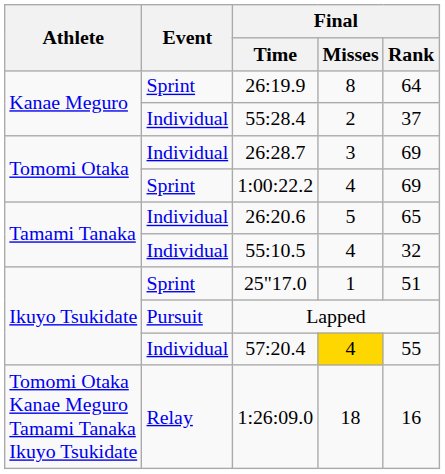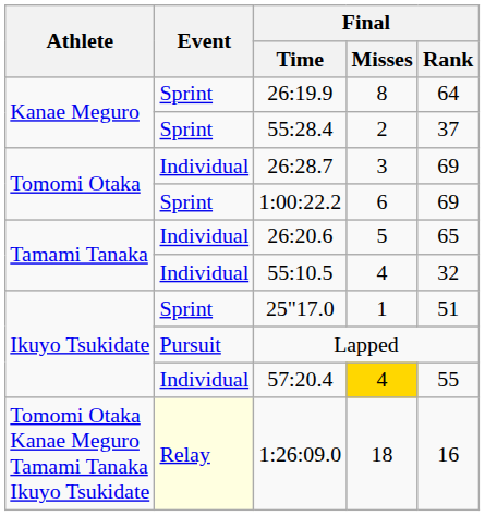 <table class="wikitable" style="font-size:90%">
 <tr>
 <th rowspan="2">Athlete</th>
 <th rowspan="2">Event</th>
 <th colspan="3">Final</th>
 </tr>
 <tr>
 <th>Time</th>
 <th>Misses</th>
 <th>Rank</th>
 </tr>
 <tr>
 <td rowspan=2><a href='#'>Kanae Meguro</a></td>
 <td><a href='#'>Sprint</a></td>
 <td align="center">26:19.9</td>
 <td align="center">8</td>
 <td align="center">64</td>
 </tr>
 <tr>
-<td><a href='#'>Individual</a></td>
+<td><a href='#'>Sprint</a></td>
 <td align="center">55:28.4</td>
 <td align="center">2</td>
 <td align="center">37</td>
 </tr>
 <tr>
 <td rowspan=2><a href='#'>Tomomi Otaka</a></td>
 <td><a href='#'>Individual</a></td>
 <td align="center">26:28.7</td>
 <td align="center">3</td>
 <td align="center">69</td>
 </tr>
 <tr>
 <td><a href='#'>Sprint</a></td>
 <td align="center">1:00:22.2</td>
-<td align="center">4</td>
+<td align="center">6</td>
 <td align="center">69</td>
 </tr>
 <tr>
 <td rowspan=2><a href='#'>Tamami Tanaka</a></td>
 <td><a href='#'>Individual</a></td>
 <td align="center">26:20.6</td>
 <td align="center">5</td>
 <td align="center">65</td>
 </tr>
 <tr>
 <td><a href='#'>Individual</a></td>
 <td align="center">55:10.5</td>
 <td align="center">4</td>
 <td align="center">32</td>
 </tr>
 <tr>
 <td rowspan=3><a href='#'>Ikuyo Tsukidate</a></td>
 <td><a href='#'>Sprint</a></td>
 <td align="center">25"17.0</td>
 <td align="center">1</td>
 <td align="center">51</td>
 </tr>
 <tr>
 <td><a href='#'>Pursuit</a></td>
 <td colspan=3 align="center">Lapped</td>
 </tr>
 <tr>
 <td><a href='#'>Individual</a></td>
 <td align="center">57:20.4</td>
 <td align="center" style="background: gold;">4</td>
 <td align="center">55</td>
 </tr>
 <tr>
 <td><a href='#'>Tomomi Otaka</a><br><a href='#'>Kanae Meguro</a><br><a href='#'>Tamami Tanaka</a><br><a href='#'>Ikuyo Tsukidate</a></td>
-<td><a href='#'>Relay</a></td>
+<td style="background: lightyellow;"><a href='#'>Relay</a></td>
 <td align="center">1:26:09.0</td>
 <td align="center">18</td>
 <td align="center">16</td>
 </tr>
 </table>
